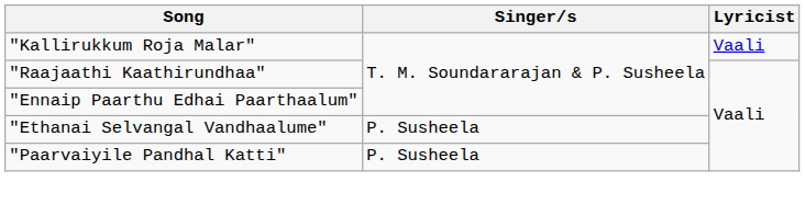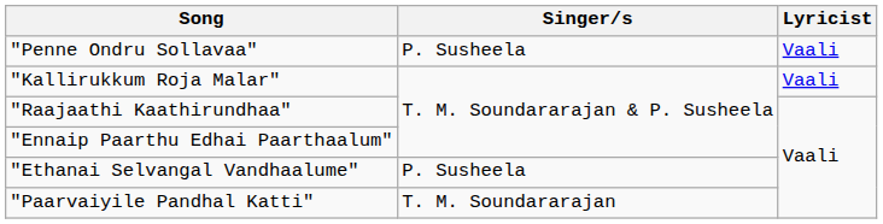 <table class="wikitable" style="font-size:95%;">
 <tr>
 <th>Song</th>
 <th>Singer/s</th>
 <th>Lyricist</th>
+</tr>
+<tr>
+<td>"Penne Ondru Sollavaa"</td>
+<td>P. Susheela</td>
+<td rowspan=1><a href='#'>Vaali</a></td>
 </tr>
 <tr>
 <td>"Kallirukkum Roja Malar"</td>
 <td rowspan=3>T. M. Soundararajan & P. Susheela</td>
 <td rowspan=1><a href='#'>Vaali</a></td>
 </tr>
 <tr>
 <td>"Raajaathi Kaathirundhaa"</td>
 <td rowspan=4>Vaali</td>
 </tr>
 <tr>
 <td>"Ennaip Paarthu Edhai Paarthaalum"</td>
 </tr>
 <tr>
 <td>"Ethanai Selvangal Vandhaalume"</td>
 <td>P. Susheela</td>
 </tr>
 <tr>
 <td>"Paarvaiyile Pandhal Katti"</td>
-<td>P. Susheela</td>
+<td>T. M. Soundararajan</td>
 </tr>
 </table>
